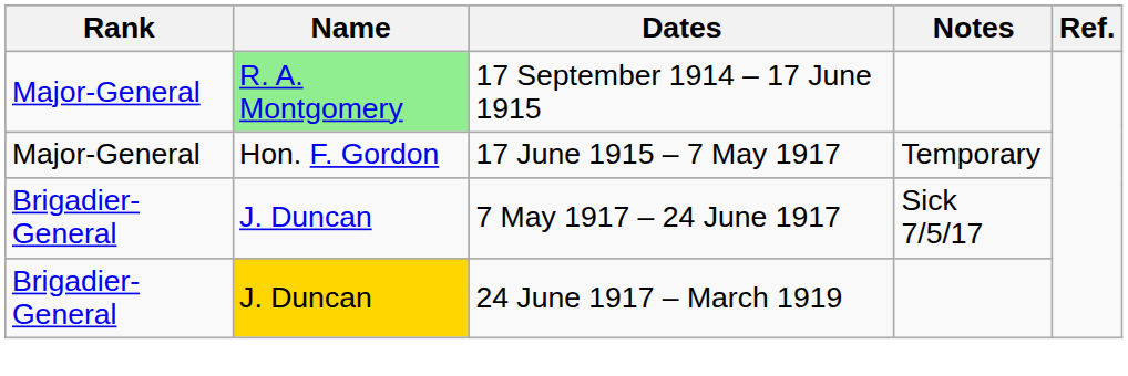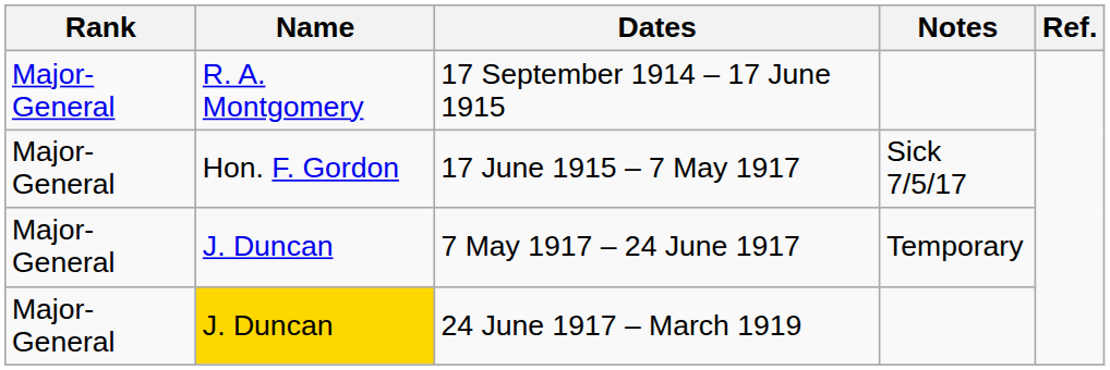 <table class="wikitable"width=>
 <tr>
 <th style=>Rank</th>
 <th style=>Name</th>
 <th style=>Dates</th>
 <th style=>Notes</th>
 <th style=>Ref.</th>
 </tr>
 <tr>
 <td><a href='#'>Major-General</a></td>
-<td style="background: lightgreen;"><a href='#'>R. A. Montgomery</a></td>
+<td><a href='#'>R. A. Montgomery</a></td>
 <td>17 September 1914 – 17 June 1915</td>
 <td></td>
 <td rowspan=4></td>
 </tr>
 <tr>
 <td>Major-General</td>
 <td>Hon. <a href='#'>F. Gordon</a></td>
 <td>17 June 1915 – 7 May 1917</td>
+<td>Sick 7/5/17</td>
+</tr>
+<tr>
+<td>Major-General</td>
+<td><a href='#'>J. Duncan</a></td>
+<td>7 May 1917 – 24 June 1917</td>
 <td>Temporary</td>
 </tr>
 <tr>
-<td><a href='#'>Brigadier-General</a></td>
-<td><a href='#'>J. Duncan</a></td>
-<td>7 May 1917 – 24 June 1917</td>
-<td>Sick 7/5/17</td>
-</tr>
-<tr>
-<td><a href='#'>Brigadier-General</a></td>
+<td>Major-General</td>
 <td style="background: gold;">J. Duncan</td>
 <td>24 June 1917 – March 1919</td>
 <td></td>
 </tr>
 </table>
